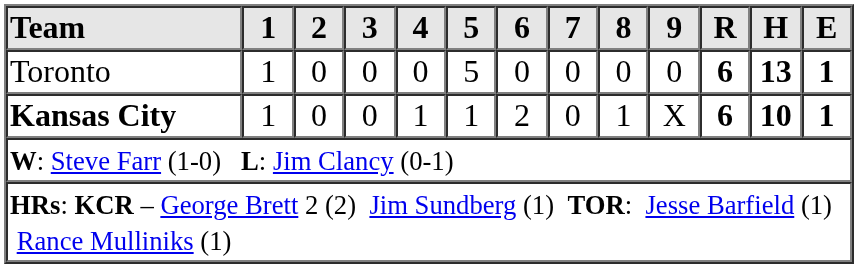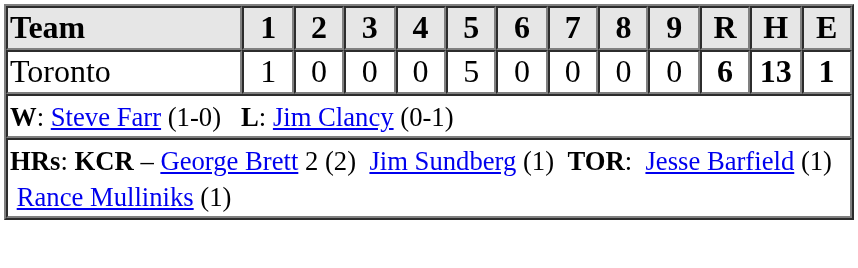 <table border=1 cellspacing=0 width=425 style="margin-left:3em;">
 <tr style="text-align:center; background-color:#e6e6e6;">
 <th align=left width=28%>Team</th>
 <th width=6%>1</th>
 <th width=6%>2</th>
 <th width=6%>3</th>
 <th width=6%>4</th>
 <th width=6%>5</th>
 <th width=6%>6</th>
 <th width=6%>7</th>
 <th width=6%>8</th>
 <th width=6%>9</th>
 <th width=6%>R</th>
 <th width=6%>H</th>
 <th width=6%>E</th>
 </tr>
 <tr style="text-align:center;">
 <td align=left>Toronto</td>
 <td>1</td>
 <td>0</td>
 <td>0</td>
 <td>0</td>
 <td>5</td>
 <td>0</td>
 <td>0</td>
 <td>0</td>
 <td>0</td>
 <td><strong>6</strong></td>
 <td><strong>13</strong></td>
 <td><strong>1</strong></td>
 </tr>
-<tr style="text-align:center;">
-<td align=left><strong>Kansas City</strong></td>
-<td>1</td>
-<td>0</td>
-<td>0</td>
-<td>1</td>
-<td>1</td>
-<td>2</td>
-<td>0</td>
-<td>1</td>
-<td>X</td>
-<td><strong>6</strong></td>
-<td><strong>10</strong></td>
-<td><strong>1</strong></td>
-</tr>
 <tr style="text-align:left;">
 <td colspan=13><small><strong>W</strong>: <a href='#'>Steve Farr</a> (1-0)   <strong>L</strong>: <a href='#'>Jim Clancy</a> (0-1)  </small></td>
 </tr>
 <tr style="text-align:left;">
 <td colspan=13><small><strong>HRs</strong>: <strong>KCR</strong> – <a href='#'>George Brett</a> 2 (2)  <a href='#'>Jim Sundberg</a> (1)  <strong>TOR</strong>:  <a href='#'>Jesse Barfield</a> (1)  <a href='#'>Rance Mulliniks</a> (1)</small></td>
 </tr>
 </table>
